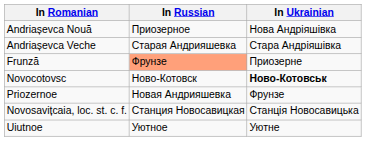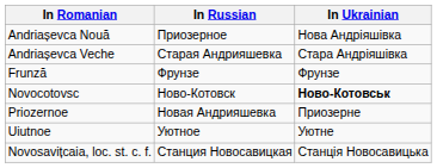 <table class="wikitable">
 <tr>
 <th>In <a href='#'>Romanian</a></th>
 <th>In <a href='#'>Russian</a></th>
 <th>In <a href='#'>Ukrainian</a></th>
 </tr>
 <tr>
 <td>Andriașevca Nouă</td>
 <td>Приозерное</td>
 <td>Нова Андріяшівка</td>
 </tr>
 <tr>
 <td>Andriașevca Veche</td>
 <td>Старая Андрияшевка</td>
 <td>Стара Андріяшівка</td>
 </tr>
 <tr>
 <td>Frunză</td>
-<td style="background: lightsalmon;">Фрунзе</td>
-<td>Приозерне</td>
+<td>Фрунзе</td>
+<td>Фрунзе</td>
 </tr>
 <tr>
 <td>Novocotovsc</td>
 <td>Ново-Котовск</td>
 <td><strong>Ново-Котовськ</strong></td>
 </tr>
 <tr>
 <td>Priozernoe</td>
 <td>Новая Андрияшевка</td>
-<td>Фрунзе</td>
+<td>Приозерне</td>
+</tr>
+<tr>
+<td>Uiutnoe</td>
+<td>Уютное</td>
+<td>Уютне</td>
 </tr>
 <tr>
 <td>Novosavițcaia, loc. st. c. f.</td>
 <td>Станция Новосавицкая</td>
 <td>Станція Новосавицька</td>
 </tr>
-<tr>
-<td>Uiutnoe</td>
-<td>Уютное</td>
-<td>Уютне</td>
-</tr>
 </table>
